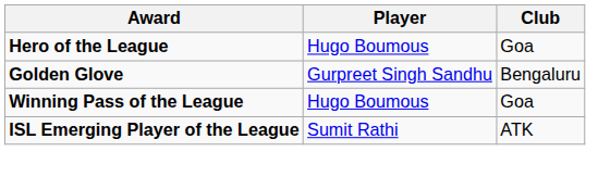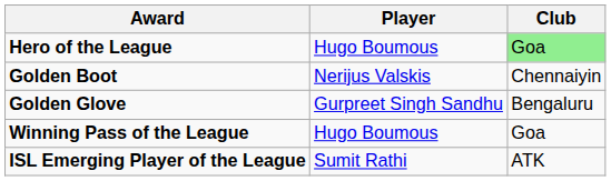 <table class="wikitable sortable">
 <tr>
 <th scope=col>Award</th>
 <th scope=col>Player</th>
 <th scope=col>Club</th>
 </tr>
 <tr>
 <td><strong>Hero of the League</strong></td>
 <td> <a href='#'>Hugo Boumous</a></td>
-<td>Goa</td>
+<td style="background: lightgreen;">Goa</td>
+</tr>
+<tr>
+<td><strong>Golden Boot</strong></td>
+<td> <a href='#'>Nerijus Valskis</a></td>
+<td>Chennaiyin</td>
 </tr>
 <tr>
 <td><strong>Golden Glove</strong></td>
 <td> <a href='#'>Gurpreet Singh Sandhu</a></td>
 <td>Bengaluru</td>
 </tr>
 <tr>
 <td><strong>Winning Pass of the League</strong></td>
 <td> <a href='#'>Hugo Boumous</a></td>
 <td>Goa</td>
 </tr>
 <tr>
 <td><strong>ISL Emerging Player of the League</strong></td>
 <td> <a href='#'>Sumit Rathi</a></td>
 <td>ATK</td>
 </tr>
 </table>
